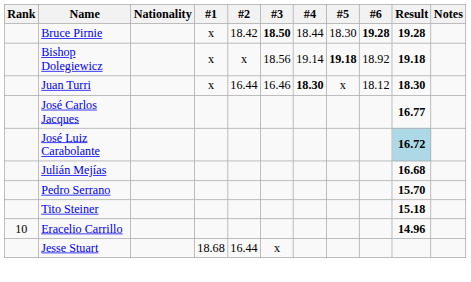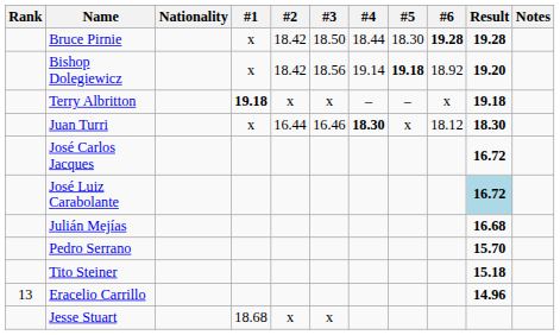 <table class="wikitable sortable" style="text-align:center">
 <tr>
 <th>Rank</th>
 <th>Name</th>
 <th>Nationality</th>
 <th>#1</th>
 <th>#2</th>
 <th>#3</th>
 <th>#4</th>
 <th>#5</th>
 <th>#6</th>
 <th>Result</th>
 <th>Notes</th>
 </tr>
 <tr>
 <td></td>
 <td align=left><a href='#'>Bruce Pirnie</a></td>
 <td align=left></td>
 <td>x</td>
 <td>18.42</td>
-<td><strong>18.50</strong></td>
+<td>18.50</td>
 <td>18.44</td>
 <td>18.30</td>
 <td><strong>19.28</strong></td>
 <td><strong>19.28</strong></td>
 <td></td>
 </tr>
 <tr>
 <td></td>
 <td align=left><a href='#'>Bishop Dolegiewicz</a></td>
 <td align=left></td>
 <td>x</td>
-<td>x</td>
+<td>18.42</td>
 <td>18.56</td>
 <td>19.14</td>
 <td><strong>19.18</strong></td>
 <td>18.92</td>
+<td><strong>19.20</strong></td>
+<td></td>
+</tr>
+<tr>
+<td></td>
+<td align=left><a href='#'>Terry Albritton</a></td>
+<td align=left></td>
+<td><strong>19.18</strong></td>
+<td>x</td>
+<td>x</td>
+<td>–</td>
+<td>–</td>
+<td>x</td>
 <td><strong>19.18</strong></td>
 <td></td>
 </tr>
 <tr>
 <td></td>
 <td align=left><a href='#'>Juan Turri</a></td>
 <td align=left></td>
 <td>x</td>
 <td>16.44</td>
 <td>16.46</td>
 <td><strong>18.30</strong></td>
 <td>x</td>
 <td>18.12</td>
 <td><strong>18.30</strong></td>
 <td></td>
 </tr>
 <tr>
 <td></td>
 <td align=left><a href='#'>José Carlos Jacques</a></td>
 <td align=left></td>
 <td></td>
 <td></td>
 <td></td>
 <td></td>
 <td></td>
 <td></td>
-<td><strong>16.77</strong></td>
+<td><strong>16.72</strong></td>
 <td></td>
 </tr>
 <tr>
 <td></td>
 <td align=left><a href='#'>José Luiz Carabolante</a></td>
 <td align=left></td>
 <td></td>
 <td></td>
 <td></td>
 <td></td>
 <td></td>
 <td></td>
 <td style="background: lightblue;"><strong>16.72</strong></td>
 <td></td>
 </tr>
 <tr>
 <td></td>
 <td align=left><a href='#'>Julián Mejías</a></td>
 <td align=left></td>
 <td></td>
 <td></td>
 <td></td>
 <td></td>
 <td></td>
 <td></td>
 <td><strong>16.68</strong></td>
 <td></td>
 </tr>
 <tr>
 <td></td>
 <td align=left><a href='#'>Pedro Serrano</a></td>
 <td align=left></td>
 <td></td>
 <td></td>
 <td></td>
 <td></td>
 <td></td>
 <td></td>
 <td><strong>15.70</strong></td>
 <td></td>
 </tr>
 <tr>
 <td></td>
 <td align=left><a href='#'>Tito Steiner</a></td>
 <td align=left></td>
 <td></td>
 <td></td>
 <td></td>
 <td></td>
 <td></td>
 <td></td>
 <td><strong>15.18</strong></td>
 <td></td>
 </tr>
 <tr>
-<td>10</td>
+<td>13</td>
 <td align=left><a href='#'>Eracelio Carrillo</a></td>
 <td align=left></td>
 <td></td>
 <td></td>
 <td></td>
 <td></td>
 <td></td>
 <td></td>
 <td><strong>14.96</strong></td>
 <td></td>
 </tr>
 <tr>
 <td></td>
 <td align=left><a href='#'>Jesse Stuart</a></td>
 <td align=left></td>
 <td>18.68</td>
-<td>16.44</td>
+<td>x</td>
 <td>x</td>
 <td></td>
 <td></td>
 <td></td>
 <td><strong></strong></td>
 <td></td>
 </tr>
 </table>
